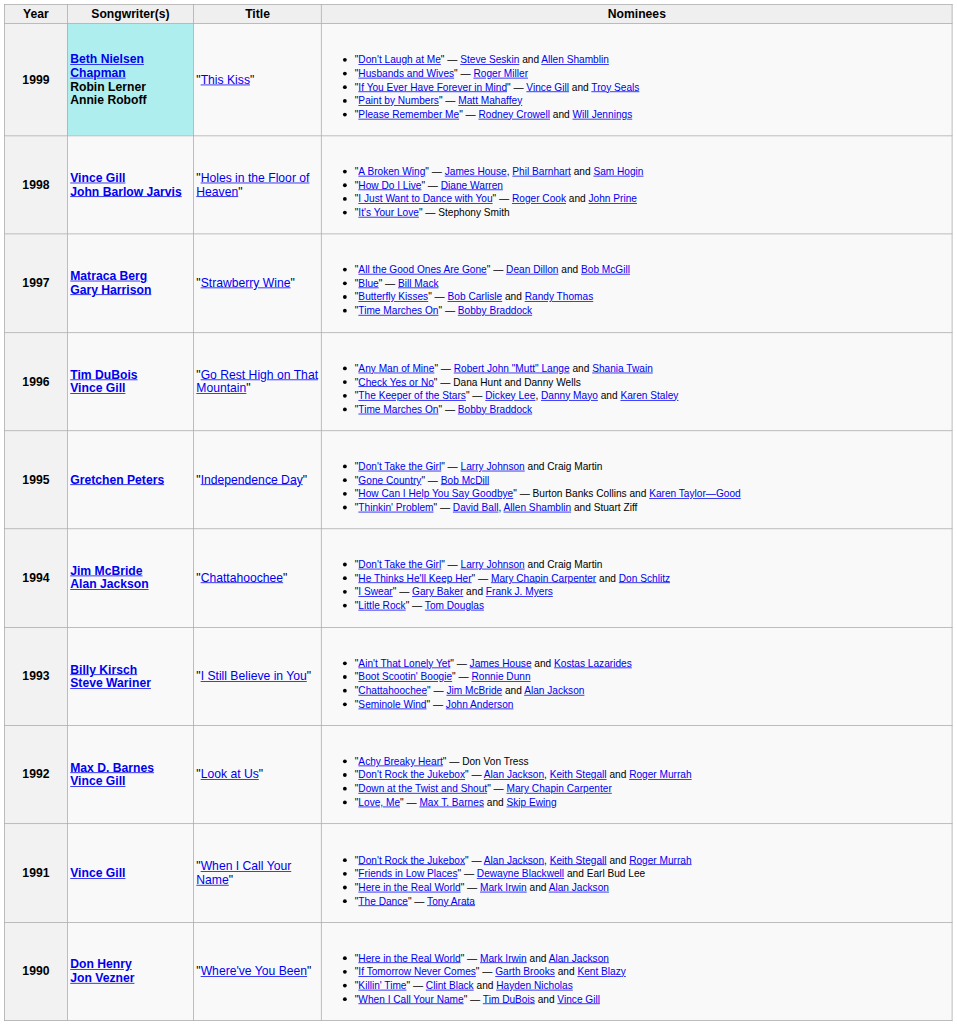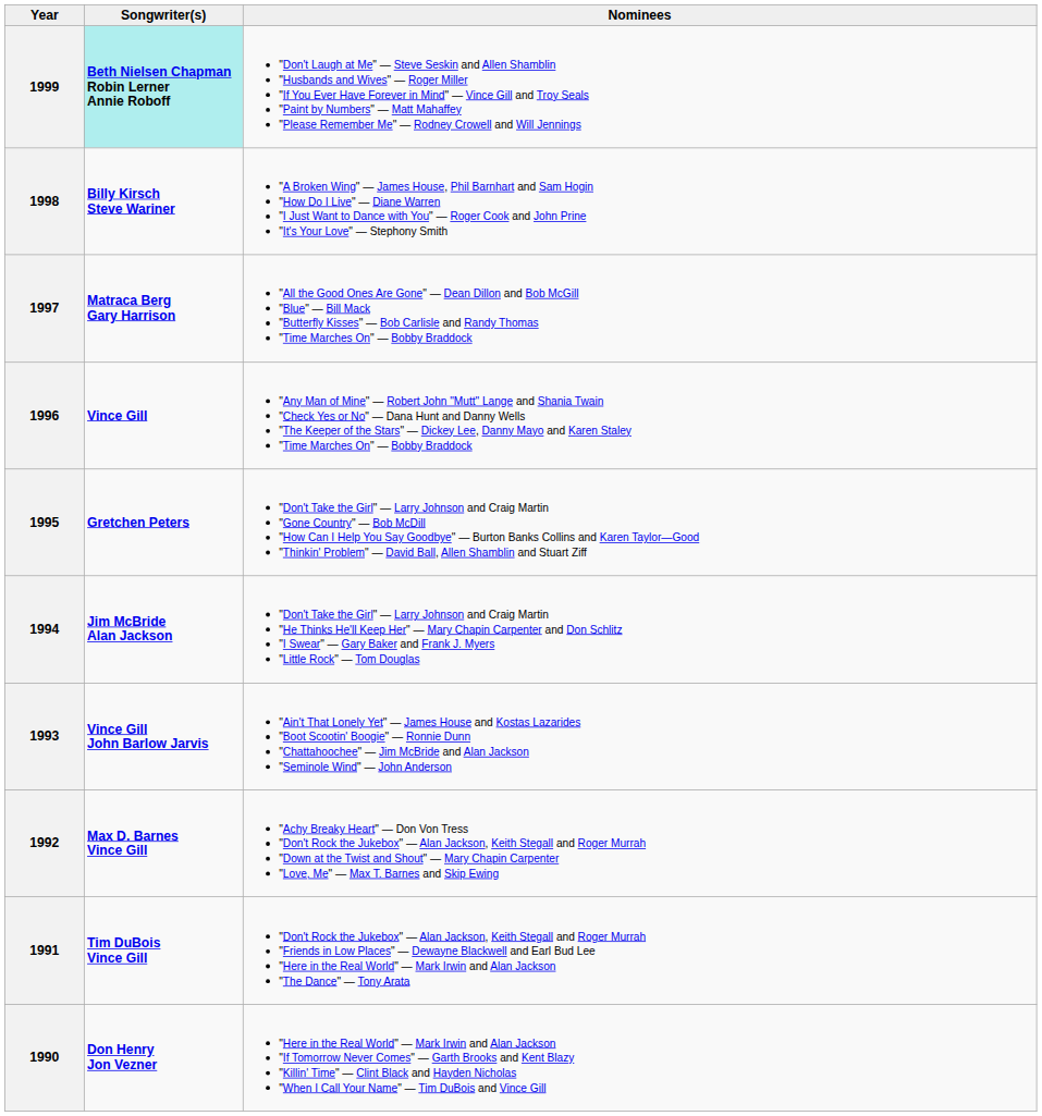 <table class="wikitable sortable">
 <tr>
 <th style="background:#efefef;" width="5%">Year</th>
 <th style="background:#efefef;" width="10%">Songwriter(s)</th>
-<th style="background:#efefef;" width="10%">Title</th>
 <th class="unsortable" style="background:#efefef;" width="50%">Nominees</th>
 </tr>
 <tr>
 <th style="text-align:center;">1999</th>
 <td style="background: paleturquoise;"><strong> <a href='#'>Beth Nielsen Chapman</a></strong><br><strong> Robin Lerner</strong><br><strong> Annie Roboff</strong></td>
-<td>"<a href='#'>This Kiss</a>"</td>
 <td><br><ul><li><small>"<a href='#'>Don't Laugh at Me</a>" — <a href='#'>Steve Seskin</a> and <a href='#'>Allen Shamblin</a></small></li><li><small>"<a href='#'>Husbands and Wives</a>" — <a href='#'>Roger Miller</a></small></li><li><small>"<a href='#'>If You Ever Have Forever in Mind</a>" — <a href='#'>Vince Gill</a> and <a href='#'>Troy Seals</a></small></li><li><small>"<a href='#'>Paint by Numbers</a>" — <a href='#'>Matt Mahaffey</a></small></li><li><small>"<a href='#'>Please Remember Me</a>" — <a href='#'>Rodney Crowell</a> and <a href='#'>Will Jennings</a></small></li></ul></td>
 </tr>
 <tr>
 <th style="text-align:center;">1998</th>
-<td><strong> <a href='#'>Vince Gill</a></strong><br><strong> <a href='#'>John Barlow Jarvis</a></strong></td>
-<td>"<a href='#'>Holes in the Floor of Heaven</a>"</td>
+<td><strong> <a href='#'>Billy Kirsch</a></strong><br><strong> <a href='#'>Steve Wariner</a></strong></td>
 <td><br><ul><li><small>"<a href='#'>A Broken Wing</a>" — <a href='#'>James House</a>, <a href='#'>Phil Barnhart</a> and <a href='#'>Sam Hogin</a></small></li><li><small>"<a href='#'>How Do I Live</a>" — <a href='#'>Diane Warren</a></small></li><li><small>"<a href='#'>I Just Want to Dance with You</a>" — <a href='#'>Roger Cook</a> and <a href='#'>John Prine</a></small></li><li><small>"<a href='#'>It's Your Love</a>" — Stephony Smith</small></li></ul></td>
 </tr>
 <tr>
 <th style="text-align:center;">1997</th>
 <td><strong> <a href='#'>Matraca Berg</a></strong><br><strong> <a href='#'>Gary Harrison</a></strong></td>
-<td>"<a href='#'>Strawberry Wine</a>"</td>
 <td><br><ul><li><small>"<a href='#'>All the Good Ones Are Gone</a>" — <a href='#'>Dean Dillon</a> and <a href='#'>Bob McGill</a></small></li><li><small>"<a href='#'>Blue</a>" — <a href='#'>Bill Mack</a></small></li><li><small>"<a href='#'>Butterfly Kisses</a>" — <a href='#'>Bob Carlisle</a> and <a href='#'>Randy Thomas</a></small></li><li><small>"<a href='#'>Time Marches On</a>" — <a href='#'>Bobby Braddock</a></small></li></ul></td>
 </tr>
 <tr>
 <th style="text-align:center;">1996</th>
-<td><strong> <a href='#'>Tim DuBois</a></strong><br><strong> <a href='#'>Vince Gill</a></strong></td>
-<td>"<a href='#'>Go Rest High on That Mountain</a>"</td>
+<td><strong> <a href='#'>Vince Gill</a></strong></td>
 <td><br><ul><li><small>"<a href='#'>Any Man of Mine</a>" — <a href='#'>Robert John "Mutt" Lange</a> and <a href='#'>Shania Twain</a></small></li><li><small>"<a href='#'>Check Yes or No</a>" — Dana Hunt and Danny Wells</small></li><li><small>"<a href='#'>The Keeper of the Stars</a>" — <a href='#'>Dickey Lee</a>, <a href='#'>Danny Mayo</a> and <a href='#'>Karen Staley</a></small></li><li><small>"<a href='#'>Time Marches On</a>" — <a href='#'>Bobby Braddock</a></small></li></ul></td>
 </tr>
 <tr>
 <th style="text-align:center;">1995</th>
 <td><strong> <a href='#'>Gretchen Peters</a></strong></td>
-<td>"<a href='#'>Independence Day</a>"</td>
 <td><br><ul><li><small>"<a href='#'>Don't Take the Girl</a>" — <a href='#'>Larry Johnson</a> and Craig Martin</small></li><li><small>"<a href='#'>Gone Country</a>" — <a href='#'>Bob McDill</a></small></li><li><small>"<a href='#'>How Can I Help You Say Goodbye</a>" — Burton Banks Collins and <a href='#'>Karen Taylor—Good</a></small></li><li><small>"<a href='#'>Thinkin' Problem</a>" — <a href='#'>David Ball</a>, <a href='#'>Allen Shamblin</a> and Stuart Ziff</small></li></ul></td>
 </tr>
 <tr>
 <th style="text-align:center;">1994</th>
 <td><strong> <a href='#'>Jim McBride</a></strong><br><strong> <a href='#'>Alan Jackson</a></strong></td>
-<td>"<a href='#'>Chattahoochee</a>"</td>
 <td><br><ul><li><small>"<a href='#'>Don't Take the Girl</a>" — <a href='#'>Larry Johnson</a> and Craig Martin</small></li><li><small>"<a href='#'>He Thinks He'll Keep Her</a>" — <a href='#'>Mary Chapin Carpenter</a> and <a href='#'>Don Schlitz</a></small></li><li><small>"<a href='#'>I Swear</a>" — <a href='#'>Gary Baker</a> and <a href='#'>Frank J. Myers</a></small></li><li><small>"<a href='#'>Little Rock</a>" — <a href='#'>Tom Douglas</a></small></li></ul></td>
 </tr>
 <tr>
 <th style="text-align:center;">1993</th>
-<td><strong> <a href='#'>Billy Kirsch</a></strong><br><strong> <a href='#'>Steve Wariner</a></strong></td>
-<td>"<a href='#'>I Still Believe in You</a>"</td>
+<td><strong> <a href='#'>Vince Gill</a></strong><br><strong> <a href='#'>John Barlow Jarvis</a></strong></td>
 <td><br><ul><li><small>"<a href='#'>Ain't That Lonely Yet</a>" — <a href='#'>James House</a> and <a href='#'>Kostas Lazarides</a></small></li><li><small>"<a href='#'>Boot Scootin' Boogie</a>" — <a href='#'>Ronnie Dunn</a></small></li><li><small>"<a href='#'>Chattahoochee</a>" — <a href='#'>Jim McBride</a> and <a href='#'>Alan Jackson</a></small></li><li><small>"<a href='#'>Seminole Wind</a>" — <a href='#'>John Anderson</a></small></li></ul></td>
 </tr>
 <tr>
 <th style="text-align:center;">1992</th>
 <td><strong> <a href='#'>Max D. Barnes</a></strong><br><strong> <a href='#'>Vince Gill</a></strong></td>
-<td>"<a href='#'>Look at Us</a>"</td>
 <td><br><ul><li><small>"<a href='#'>Achy Breaky Heart</a>" — Don Von Tress</small></li><li><small>"<a href='#'>Don't Rock the Jukebox</a>" — <a href='#'>Alan Jackson</a>, <a href='#'>Keith Stegall</a> and <a href='#'>Roger Murrah</a></small></li><li><small>"<a href='#'>Down at the Twist and Shout</a>" — <a href='#'>Mary Chapin Carpenter</a></small></li><li><small>"<a href='#'>Love, Me</a>" — <a href='#'>Max T. Barnes</a> and <a href='#'>Skip Ewing</a></small></li></ul></td>
 </tr>
 <tr>
 <th style="text-align:center;">1991</th>
-<td><strong> <a href='#'>Vince Gill</a></strong></td>
-<td>"<a href='#'>When I Call Your Name</a>"</td>
+<td><strong> <a href='#'>Tim DuBois</a></strong><br><strong> <a href='#'>Vince Gill</a></strong></td>
 <td><br><ul><li><small>"<a href='#'>Don't Rock the Jukebox</a>" — <a href='#'>Alan Jackson</a>, <a href='#'>Keith Stegall</a> and <a href='#'>Roger Murrah</a></small></li><li><small>"<a href='#'>Friends in Low Places</a>" — <a href='#'>Dewayne Blackwell</a> and Earl Bud Lee</small></li><li><small>"<a href='#'>Here in the Real World</a>" — <a href='#'>Mark Irwin</a> and <a href='#'>Alan Jackson</a></small></li><li><small>"<a href='#'>The Dance</a>" — <a href='#'>Tony Arata</a></small></li></ul></td>
 </tr>
 <tr>
 <th style="text-align:center;">1990</th>
 <td><strong> <a href='#'>Don Henry</a></strong><br><strong> <a href='#'>Jon Vezner</a></strong></td>
-<td>"<a href='#'>Where've You Been</a>"</td>
 <td><br><ul><li><small>"<a href='#'>Here in the Real World</a>" — <a href='#'>Mark Irwin</a> and <a href='#'>Alan Jackson</a></small></li><li><small>"<a href='#'>If Tomorrow Never Comes</a>" — <a href='#'>Garth Brooks</a> and <a href='#'>Kent Blazy</a></small></li><li><small>"<a href='#'>Killin' Time</a>" — <a href='#'>Clint Black</a> and <a href='#'>Hayden Nicholas</a></small></li><li><small>"<a href='#'>When I Call Your Name</a>" — <a href='#'>Tim DuBois</a> and <a href='#'>Vince Gill</a></small></li></ul></td>
 </tr>
 </table>
